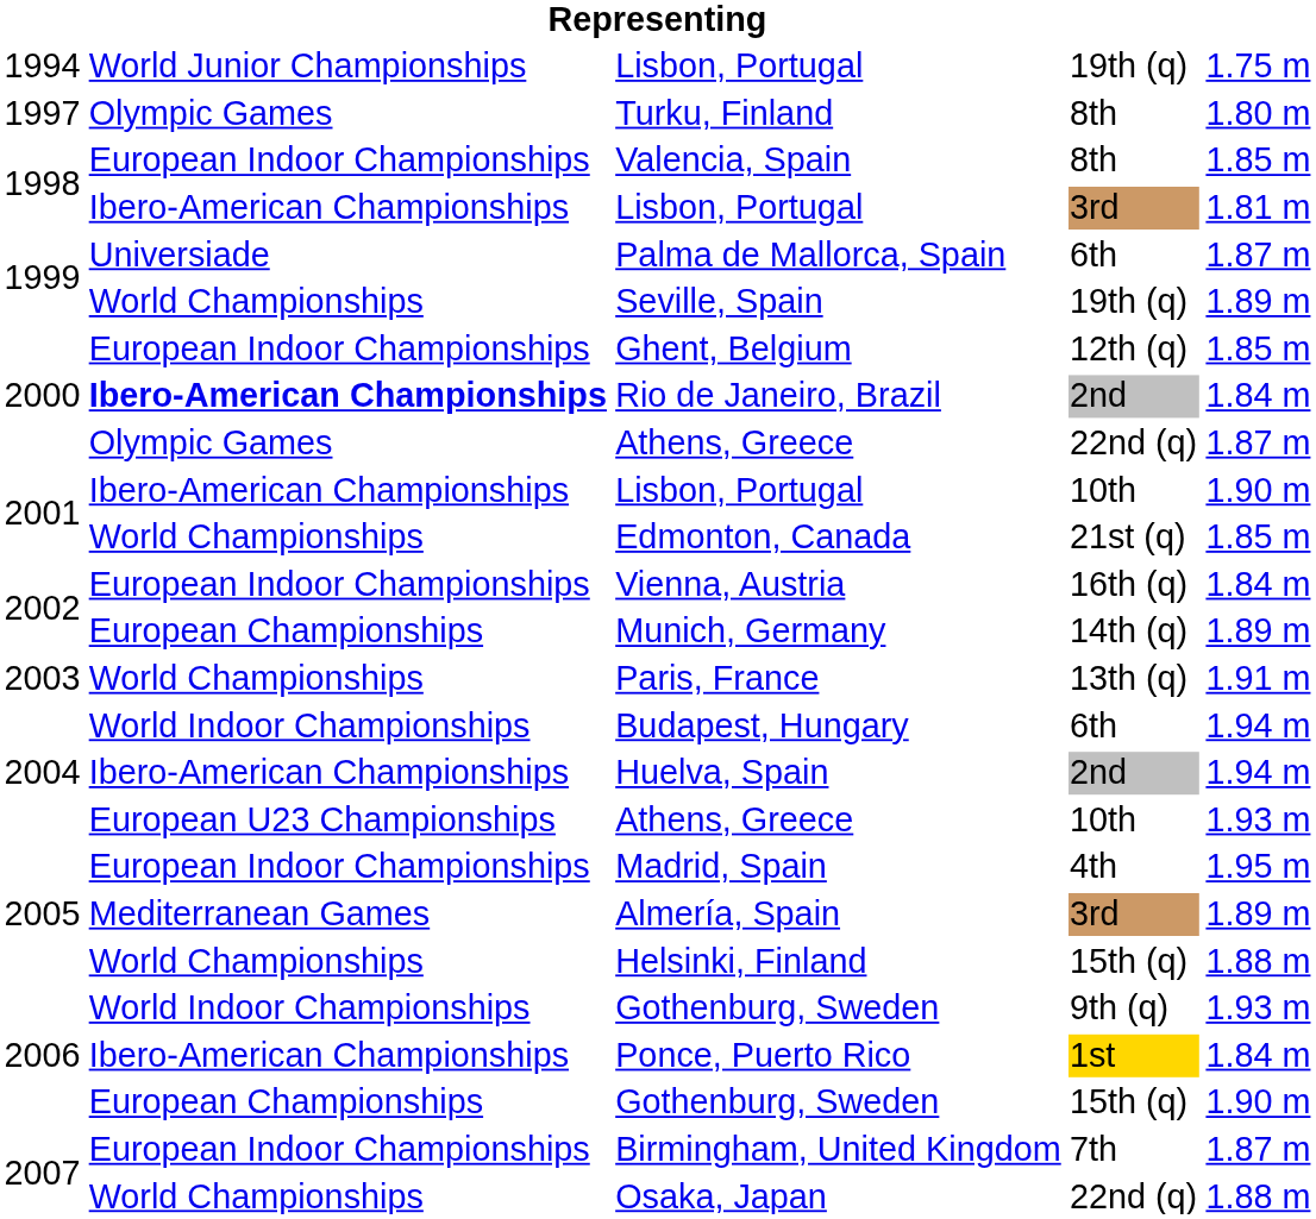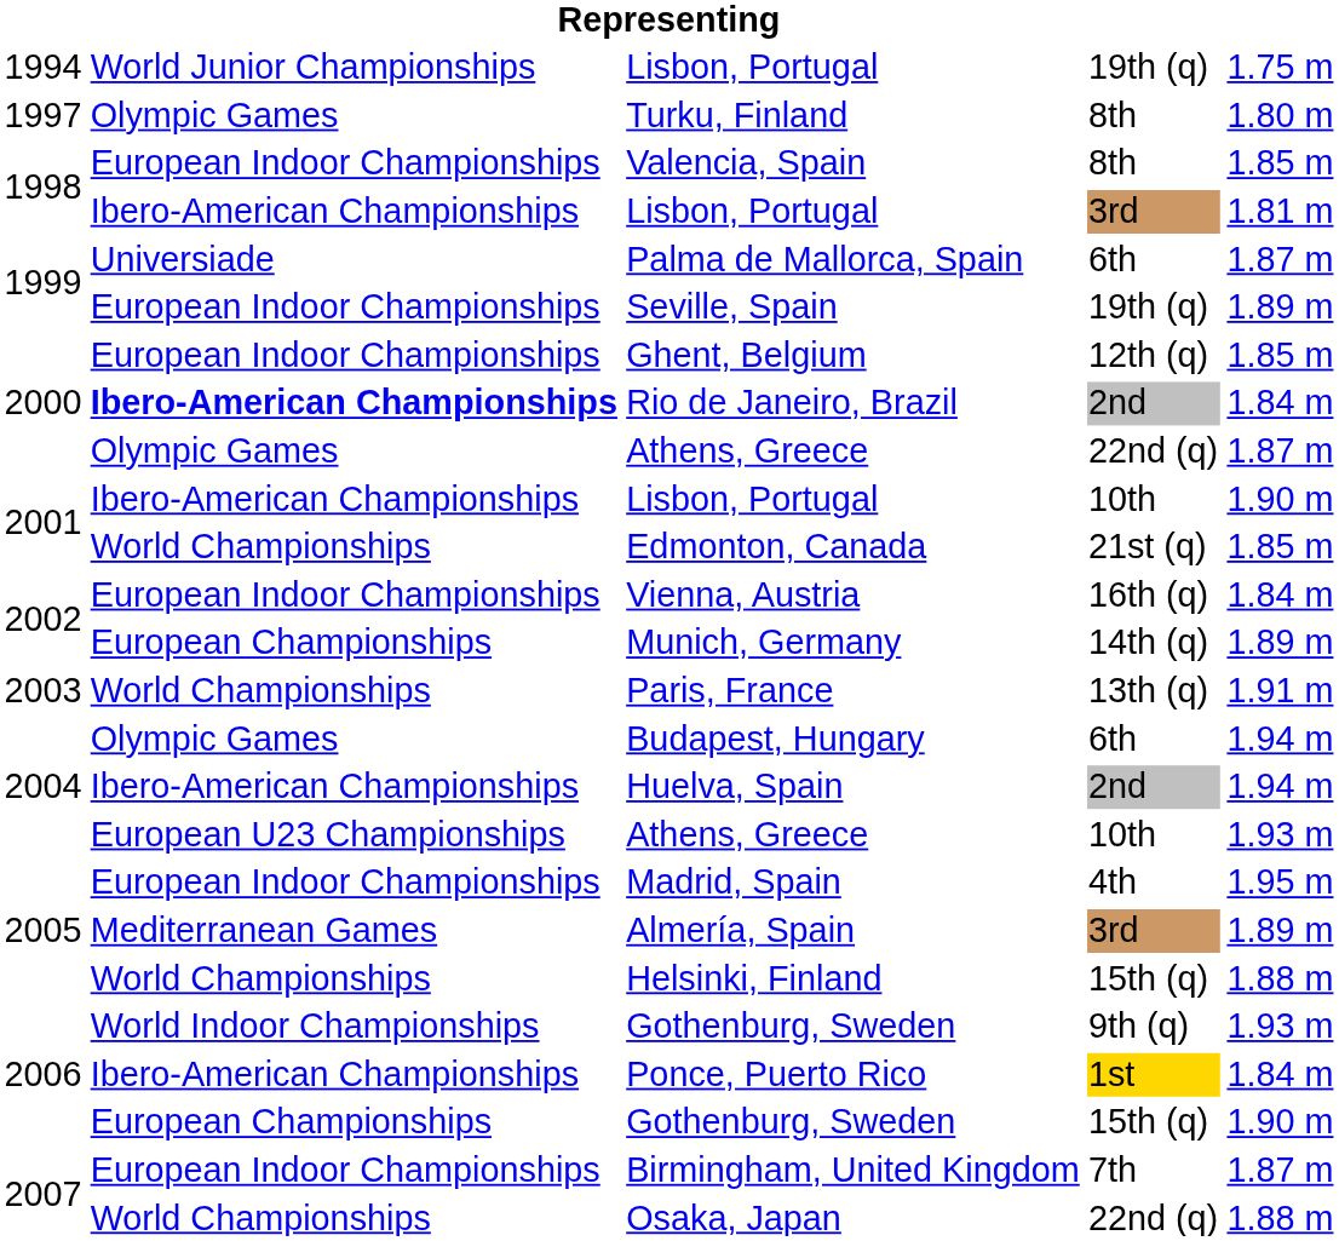 <table>
 <tr>
 <th colspan="6">Representing </th>
 </tr>
 <tr>
 <td>1994</td>
 <td><a href='#'>World Junior Championships</a></td>
 <td><a href='#'>Lisbon, Portugal</a></td>
 <td>19th (q)</td>
 <td><a href='#'>1.75 m</a></td>
 </tr>
 <tr>
 <td>1997</td>
 <td><a href='#'>Olympic Games</a></td>
 <td><a href='#'>Turku, Finland</a></td>
 <td>8th</td>
 <td><a href='#'>1.80 m</a></td>
 </tr>
 <tr>
 <td rowspan=2>1998</td>
 <td><a href='#'>European Indoor Championships</a></td>
 <td><a href='#'>Valencia, Spain</a></td>
 <td>8th</td>
 <td><a href='#'>1.85 m</a></td>
 </tr>
 <tr>
 <td><a href='#'>Ibero-American Championships</a></td>
 <td><a href='#'>Lisbon, Portugal</a></td>
 <td bgcolor=cc9966>3rd</td>
 <td><a href='#'>1.81 m</a></td>
 </tr>
 <tr>
 <td rowspan=2>1999</td>
 <td><a href='#'>Universiade</a></td>
 <td><a href='#'>Palma de Mallorca, Spain</a></td>
 <td>6th</td>
 <td><a href='#'>1.87 m</a></td>
 </tr>
 <tr>
-<td><a href='#'>World Championships</a></td>
+<td><a href='#'>European Indoor Championships</a></td>
 <td><a href='#'>Seville, Spain</a></td>
 <td>19th (q)</td>
 <td><a href='#'>1.89 m</a></td>
 </tr>
 <tr>
 <td rowspan=3>2000</td>
 <td><a href='#'>European Indoor Championships</a></td>
 <td><a href='#'>Ghent, Belgium</a></td>
 <td>12th (q)</td>
 <td><a href='#'>1.85 m</a></td>
 </tr>
 <tr>
 <td><strong><a href='#'>Ibero-American Championships</a></strong></td>
 <td><a href='#'>Rio de Janeiro, Brazil</a></td>
 <td bgcolor=silver>2nd</td>
 <td><a href='#'>1.84 m</a></td>
 </tr>
 <tr>
 <td><a href='#'>Olympic Games</a></td>
 <td><a href='#'>Athens, Greece</a></td>
 <td>22nd (q)</td>
 <td><a href='#'>1.87 m</a></td>
 </tr>
 <tr>
 <td rowspan=2>2001</td>
 <td><a href='#'>Ibero-American Championships</a></td>
 <td><a href='#'>Lisbon, Portugal</a></td>
 <td>10th</td>
 <td><a href='#'>1.90 m</a></td>
 </tr>
 <tr>
 <td><a href='#'>World Championships</a></td>
 <td><a href='#'>Edmonton, Canada</a></td>
 <td>21st (q)</td>
 <td><a href='#'>1.85 m</a></td>
 </tr>
 <tr>
 <td rowspan=2>2002</td>
 <td><a href='#'>European Indoor Championships</a></td>
 <td><a href='#'>Vienna, Austria</a></td>
 <td>16th (q)</td>
 <td><a href='#'>1.84 m</a></td>
 </tr>
 <tr>
 <td><a href='#'>European Championships</a></td>
 <td><a href='#'>Munich, Germany</a></td>
 <td>14th (q)</td>
 <td><a href='#'>1.89 m</a></td>
 </tr>
 <tr>
 <td>2003</td>
 <td><a href='#'>World Championships</a></td>
 <td><a href='#'>Paris, France</a></td>
 <td>13th (q)</td>
 <td><a href='#'>1.91 m</a></td>
 </tr>
 <tr>
 <td rowspan=3>2004</td>
-<td><a href='#'>World Indoor Championships</a></td>
+<td><a href='#'>Olympic Games</a></td>
 <td><a href='#'>Budapest, Hungary</a></td>
 <td>6th</td>
 <td><a href='#'>1.94 m</a></td>
 </tr>
 <tr>
 <td><a href='#'>Ibero-American Championships</a></td>
 <td><a href='#'>Huelva, Spain</a></td>
 <td bgcolor=silver>2nd</td>
 <td><a href='#'>1.94 m</a></td>
 </tr>
 <tr>
 <td><a href='#'>European U23 Championships</a></td>
 <td><a href='#'>Athens, Greece</a></td>
 <td>10th</td>
 <td><a href='#'>1.93 m</a></td>
 </tr>
 <tr>
 <td rowspan=3>2005</td>
 <td><a href='#'>European Indoor Championships</a></td>
 <td><a href='#'>Madrid, Spain</a></td>
 <td>4th</td>
 <td><a href='#'>1.95 m</a></td>
 </tr>
 <tr>
 <td><a href='#'>Mediterranean Games</a></td>
 <td><a href='#'>Almería, Spain</a></td>
 <td bgcolor="cc9966">3rd</td>
 <td><a href='#'>1.89 m</a></td>
 </tr>
 <tr>
 <td><a href='#'>World Championships</a></td>
 <td><a href='#'>Helsinki, Finland</a></td>
 <td>15th (q)</td>
 <td><a href='#'>1.88 m</a></td>
 </tr>
 <tr>
 <td rowspan=3>2006</td>
 <td><a href='#'>World Indoor Championships</a></td>
 <td><a href='#'>Gothenburg, Sweden</a></td>
 <td>9th (q)</td>
 <td><a href='#'>1.93 m</a></td>
 </tr>
 <tr>
 <td><a href='#'>Ibero-American Championships</a></td>
 <td><a href='#'>Ponce, Puerto Rico</a></td>
 <td bgcolor=gold>1st</td>
 <td><a href='#'>1.84 m</a></td>
 </tr>
 <tr>
 <td><a href='#'>European Championships</a></td>
 <td><a href='#'>Gothenburg, Sweden</a></td>
 <td>15th (q)</td>
 <td><a href='#'>1.90 m</a></td>
 </tr>
 <tr>
 <td rowspan=2>2007</td>
 <td><a href='#'>European Indoor Championships</a></td>
 <td><a href='#'>Birmingham, United Kingdom</a></td>
 <td>7th</td>
 <td><a href='#'>1.87 m</a></td>
 </tr>
 <tr>
 <td><a href='#'>World Championships</a></td>
 <td><a href='#'>Osaka, Japan</a></td>
 <td>22nd (q)</td>
 <td><a href='#'>1.88 m</a></td>
 </tr>
 </table>
